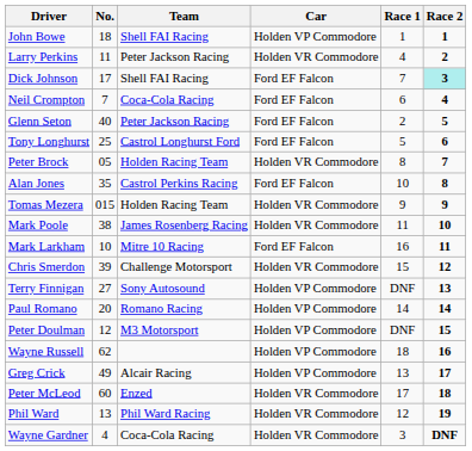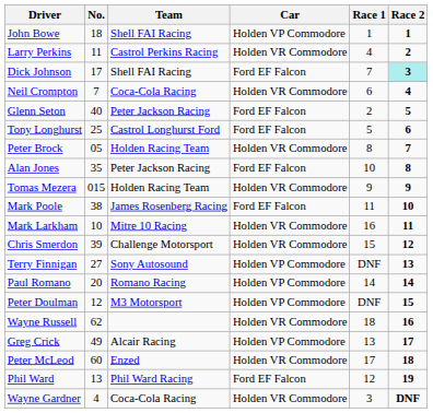 <table class="wikitable" style="font-size: 90%">
 <tr>
 <th>Driver</th>
 <th>No.</th>
 <th>Team</th>
 <th>Car</th>
 <th>Race 1</th>
 <th>Race 2</th>
 </tr>
 <tr>
 <td> <a href='#'>John Bowe</a></td>
 <td align="center">18</td>
 <td><a href='#'>Shell FAI Racing</a></td>
 <td>Holden VP Commodore</td>
 <td align="center">1</td>
 <td align="center"><strong>1</strong></td>
 </tr>
 <tr>
 <td> <a href='#'>Larry Perkins</a></td>
 <td align="center">11</td>
-<td>Peter Jackson Racing</td>
+<td><a href='#'>Castrol Perkins Racing</a></td>
 <td>Holden VR Commodore</td>
 <td align="center">4</td>
 <td align="center"><strong>2</strong></td>
 </tr>
 <tr>
 <td> <a href='#'>Dick Johnson</a></td>
 <td align="center">17</td>
 <td>Shell FAI Racing</td>
 <td>Ford EF Falcon</td>
 <td align="center">7</td>
 <td align="center" style="background: paleturquoise;"><strong>3</strong></td>
 </tr>
 <tr>
 <td> <a href='#'>Neil Crompton</a></td>
 <td align="center">7</td>
 <td><a href='#'>Coca-Cola Racing</a></td>
-<td>Ford EF Falcon</td>
+<td>Holden VR Commodore</td>
 <td align="center">6</td>
 <td align="center"><strong>4</strong></td>
 </tr>
 <tr>
 <td> <a href='#'>Glenn Seton</a></td>
 <td align="center">40</td>
 <td><a href='#'>Peter Jackson Racing</a></td>
 <td>Ford EF Falcon</td>
 <td align="center">2</td>
 <td align="center"><strong>5</strong></td>
 </tr>
 <tr>
 <td> <a href='#'>Tony Longhurst</a></td>
 <td align="center">25</td>
 <td><a href='#'>Castrol Longhurst Ford</a></td>
 <td>Ford EF Falcon</td>
 <td align="center">5</td>
 <td align="center"><strong>6</strong></td>
 </tr>
 <tr>
 <td> <a href='#'>Peter Brock</a></td>
 <td align="center">05</td>
 <td><a href='#'>Holden Racing Team</a></td>
 <td>Holden VR Commodore</td>
 <td align="center">8</td>
 <td align="center"><strong>7</strong></td>
 </tr>
 <tr>
 <td> <a href='#'>Alan Jones</a></td>
 <td align="center">35</td>
-<td><a href='#'>Castrol Perkins Racing</a></td>
+<td>Peter Jackson Racing</td>
 <td>Ford EF Falcon</td>
 <td align="center">10</td>
 <td align="center"><strong>8</strong></td>
 </tr>
 <tr>
 <td> <a href='#'>Tomas Mezera</a></td>
 <td align="center">015</td>
 <td>Holden Racing Team</td>
 <td>Holden VR Commodore</td>
 <td align="center">9</td>
 <td align="center"><strong>9</strong></td>
 </tr>
 <tr>
 <td> <a href='#'>Mark Poole</a></td>
 <td align="center">38</td>
 <td><a href='#'>James Rosenberg Racing</a></td>
-<td>Holden VR Commodore</td>
+<td>Ford EF Falcon</td>
 <td align="center">11</td>
 <td align="center"><strong>10</strong></td>
 </tr>
 <tr>
 <td> <a href='#'>Mark Larkham</a></td>
 <td align="center">10</td>
 <td><a href='#'>Mitre 10 Racing</a></td>
-<td>Ford EF Falcon</td>
+<td>Holden VR Commodore</td>
 <td align="center">16</td>
 <td align="center"><strong>11</strong></td>
 </tr>
 <tr>
 <td> <a href='#'>Chris Smerdon</a></td>
 <td align="center">39</td>
 <td>Challenge Motorsport</td>
 <td>Holden VR Commodore</td>
 <td align="center">15</td>
 <td align="center"><strong>12</strong></td>
 </tr>
 <tr>
 <td> <a href='#'>Terry Finnigan</a></td>
 <td align="center">27</td>
 <td><a href='#'>Sony Autosound</a></td>
 <td>Holden VP Commodore</td>
 <td align="center">DNF</td>
 <td align="center"><strong>13</strong></td>
 </tr>
 <tr>
 <td> <a href='#'>Paul Romano</a></td>
 <td align="center">20</td>
 <td><a href='#'>Romano Racing</a></td>
 <td>Holden VP Commodore</td>
 <td align="center">14</td>
 <td align="center"><strong>14</strong></td>
 </tr>
 <tr>
 <td> <a href='#'>Peter Doulman</a></td>
 <td align="center">12</td>
 <td><a href='#'>M3 Motorsport</a></td>
 <td>Holden VP Commodore</td>
 <td align="center">DNF</td>
 <td align="center"><strong>15</strong></td>
 </tr>
 <tr>
 <td> <a href='#'>Wayne Russell</a></td>
 <td align="center">62</td>
 <td></td>
-<td>Holden VP Commodore</td>
+<td>Holden VR Commodore</td>
 <td align="center">18</td>
 <td align="center"><strong>16</strong></td>
 </tr>
 <tr>
 <td> <a href='#'>Greg Crick</a></td>
 <td align="center">49</td>
 <td>Alcair Racing</td>
 <td>Holden VP Commodore</td>
 <td align="center">13</td>
 <td align="center"><strong>17</strong></td>
 </tr>
 <tr>
 <td> <a href='#'>Peter McLeod</a></td>
 <td align="center">60</td>
 <td><a href='#'>Enzed</a></td>
 <td>Holden VR Commodore</td>
 <td align="center">17</td>
 <td align="center"><strong>18</strong></td>
 </tr>
 <tr>
 <td> <a href='#'>Phil Ward</a></td>
 <td align="center">13</td>
 <td><a href='#'>Phil Ward Racing</a></td>
-<td>Holden VR Commodore</td>
+<td>Ford EF Falcon</td>
 <td align="center">12</td>
 <td align="center"><strong>19</strong></td>
 </tr>
 <tr>
 <td> <a href='#'>Wayne Gardner</a></td>
 <td align="center">4</td>
 <td>Coca-Cola Racing</td>
 <td>Holden VR Commodore</td>
 <td align="center">3</td>
 <td align="center"><strong>DNF</strong></td>
 </tr>
 </table>
